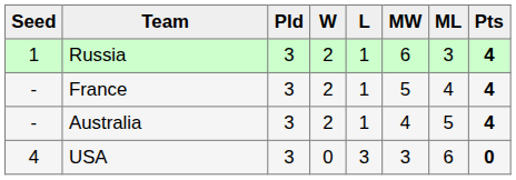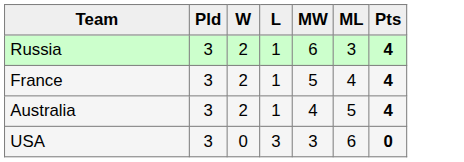 <table style=border-collapse:collapse border=1 cellspacing=0 cellpadding=5>
 <tr align=center bgcolor=#efefef>
-<th width=20>Seed</th>
 <th width=165>Team</th>
 <th width=20>Pld</th>
 <th width=20>W</th>
 <th width=20>L</th>
 <th width=20>MW</th>
 <th width=20>ML</th>
 <th width=20>Pts</th>
 </tr>
 <tr align=center style="background:#ccffcc;">
-<td style="text-align:center;">1</td>
 <td align="left"> Russia</td>
 <td>3</td>
 <td>2</td>
 <td>1</td>
 <td>6</td>
 <td>3</td>
 <td><strong>4</strong></td>
 </tr>
 <tr align=center style="background:#f5f5f5;">
-<td style="text-align:center;">-</td>
 <td align="left">  France</td>
 <td>3</td>
 <td>2</td>
 <td>1</td>
 <td>5</td>
 <td>4</td>
 <td><strong>4</strong></td>
 </tr>
 <tr align=center style="background:#f5f5f5;">
-<td style="text-align:center;">-</td>
 <td align="left"> Australia</td>
 <td>3</td>
 <td>2</td>
 <td>1</td>
 <td>4</td>
 <td>5</td>
 <td><strong>4</strong></td>
 </tr>
 <tr align=center style="background:#f5f5f5;">
-<td style="text-align:center;">4</td>
 <td align="left"> USA</td>
 <td>3</td>
 <td>0</td>
 <td>3</td>
 <td>3</td>
 <td>6</td>
 <td><strong>0</strong></td>
 </tr>
 </table>
